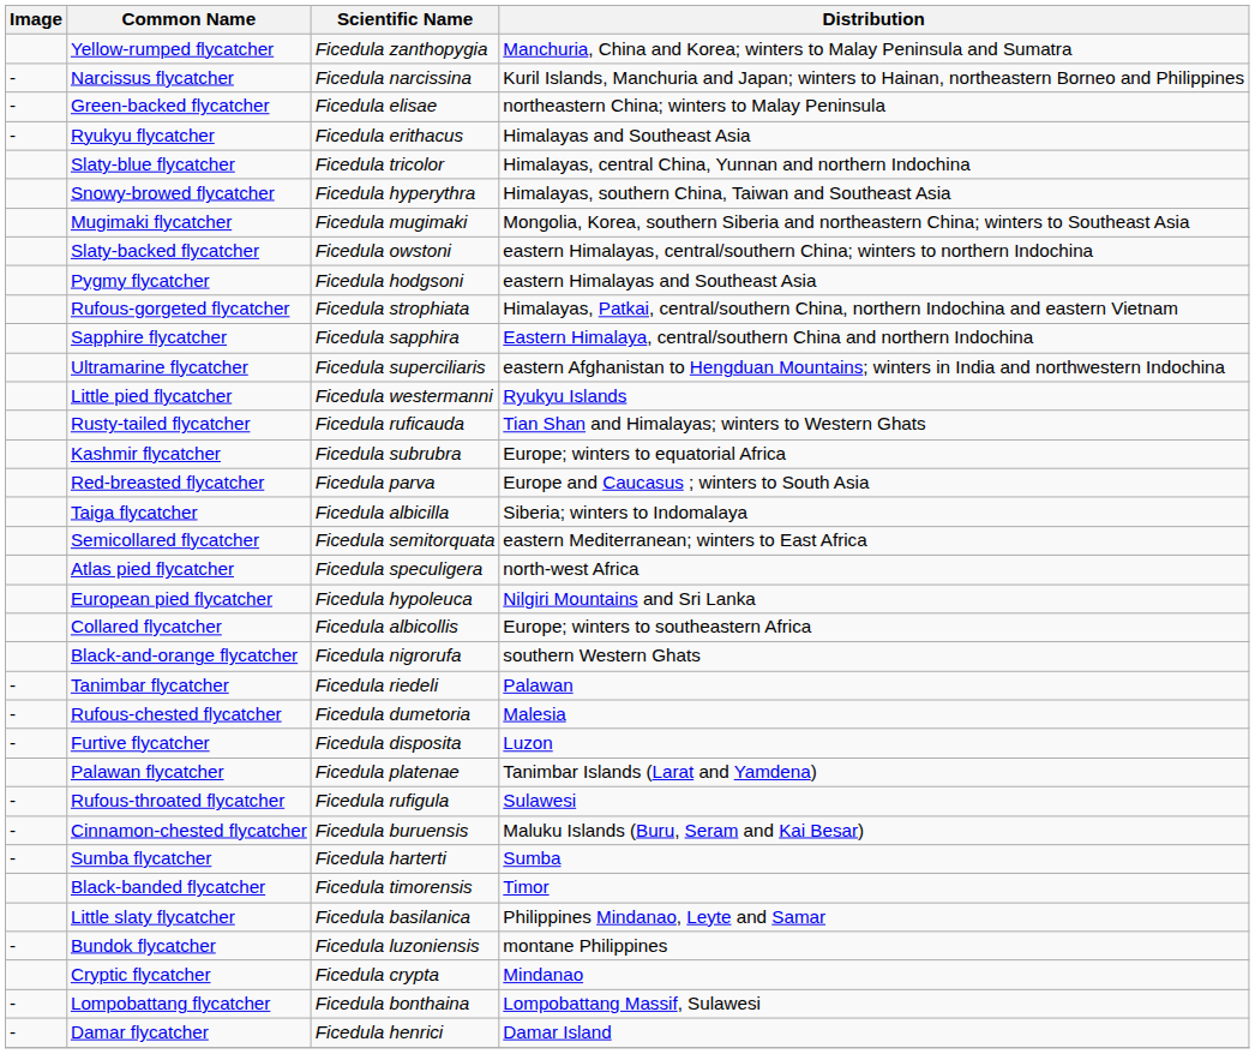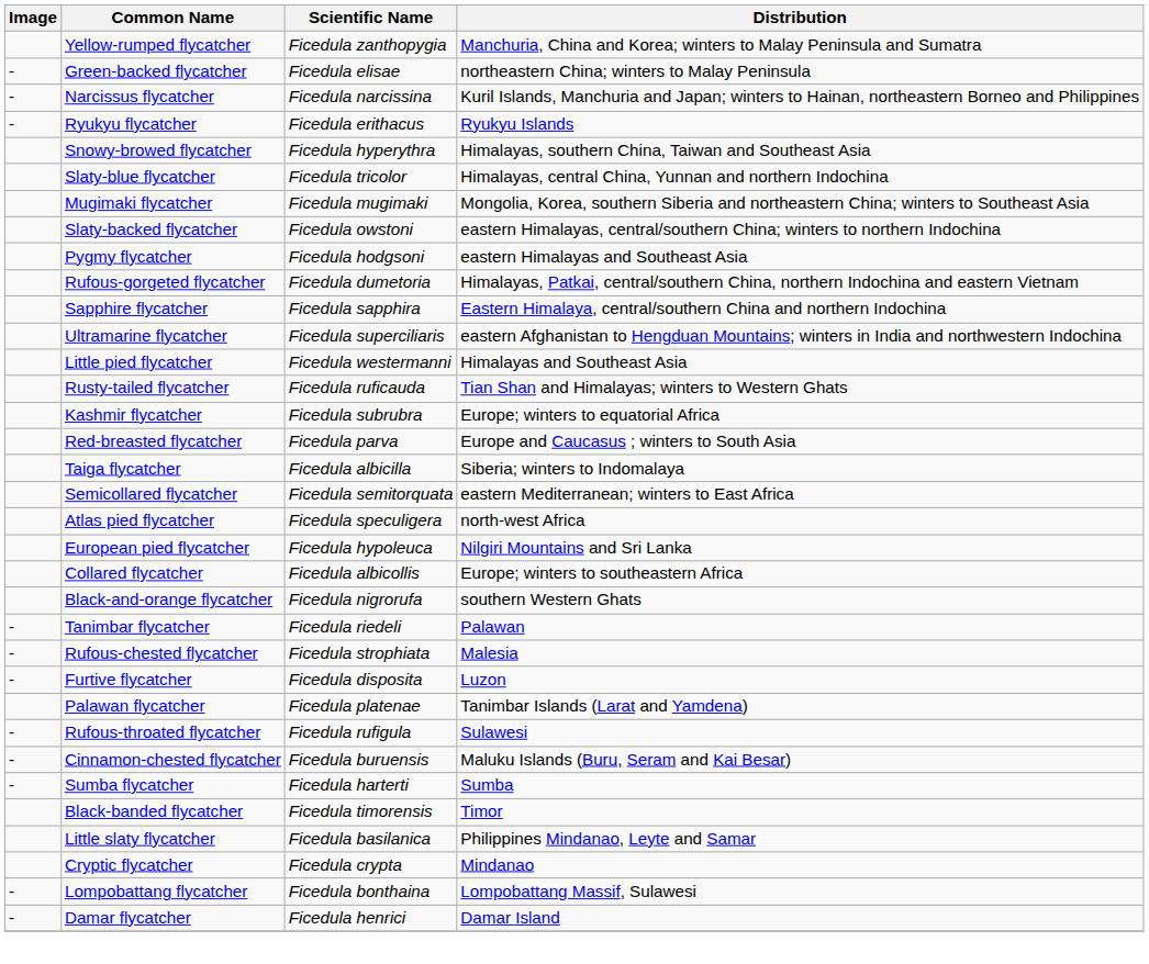 <table class="wikitable">
 <tr>
 <th>Image</th>
 <th>Common Name</th>
 <th>Scientific Name</th>
 <th>Distribution</th>
 </tr>
 <tr>
 <td></td>
 <td><a href='#'>Yellow-rumped flycatcher</a></td>
 <td><em>Ficedula zanthopygia</em></td>
 <td><a href='#'>Manchuria</a>, China and Korea; winters to Malay Peninsula and Sumatra</td>
 </tr>
 <tr>
 <td>-</td>
+<td><a href='#'>Green-backed flycatcher</a></td>
+<td><em>Ficedula elisae</em></td>
+<td>northeastern China; winters to Malay Peninsula</td>
+</tr>
+<tr>
+<td>-</td>
 <td><a href='#'>Narcissus flycatcher</a></td>
 <td><em>Ficedula narcissina</em></td>
 <td>Kuril Islands, Manchuria and Japan; winters to Hainan, northeastern Borneo and Philippines</td>
 </tr>
 <tr>
 <td>-</td>
-<td><a href='#'>Green-backed flycatcher</a></td>
-<td><em>Ficedula elisae</em></td>
-<td>northeastern China; winters to Malay Peninsula</td>
+<td><a href='#'>Ryukyu flycatcher</a></td>
+<td><em>Ficedula erithacus</em></td>
+<td><a href='#'>Ryukyu Islands</a></td>
 </tr>
 <tr>
-<td>-</td>
-<td><a href='#'>Ryukyu flycatcher</a></td>
-<td><em>Ficedula erithacus</em></td>
-<td>Himalayas and Southeast Asia</td>
+<td></td>
+<td><a href='#'>Snowy-browed flycatcher</a></td>
+<td><em>Ficedula hyperythra</em></td>
+<td>Himalayas, southern China, Taiwan and Southeast Asia</td>
 </tr>
 <tr>
 <td></td>
 <td><a href='#'>Slaty-blue flycatcher</a></td>
 <td><em>Ficedula tricolor</em></td>
 <td>Himalayas, central China, Yunnan and northern Indochina</td>
-</tr>
-<tr>
-<td></td>
-<td><a href='#'>Snowy-browed flycatcher</a></td>
-<td><em>Ficedula hyperythra</em></td>
-<td>Himalayas, southern China, Taiwan and Southeast Asia</td>
 </tr>
 <tr>
 <td></td>
 <td><a href='#'>Mugimaki flycatcher</a></td>
 <td><em>Ficedula mugimaki</em></td>
 <td>Mongolia, Korea, southern Siberia and northeastern China; winters to Southeast Asia</td>
 </tr>
 <tr>
 <td></td>
 <td><a href='#'>Slaty-backed flycatcher</a></td>
 <td><em>Ficedula owstoni</em></td>
 <td>eastern Himalayas, central/southern China; winters to northern Indochina</td>
 </tr>
 <tr>
 <td></td>
 <td><a href='#'>Pygmy flycatcher</a></td>
 <td><em>Ficedula hodgsoni</em></td>
 <td>eastern Himalayas and Southeast Asia</td>
 </tr>
 <tr>
 <td></td>
 <td><a href='#'>Rufous-gorgeted flycatcher</a></td>
-<td><em>Ficedula strophiata</em></td>
+<td><em>Ficedula dumetoria</em></td>
 <td>Himalayas, <a href='#'>Patkai</a>, central/southern China, northern Indochina and eastern Vietnam</td>
 </tr>
 <tr>
 <td></td>
 <td><a href='#'>Sapphire flycatcher</a></td>
 <td><em>Ficedula sapphira</em></td>
 <td><a href='#'>Eastern Himalaya</a>, central/southern China and northern Indochina</td>
 </tr>
 <tr>
 <td></td>
 <td><a href='#'>Ultramarine flycatcher</a></td>
 <td><em>Ficedula superciliaris</em></td>
 <td>eastern Afghanistan to <a href='#'>Hengduan Mountains</a>; winters in India and northwestern Indochina</td>
 </tr>
 <tr>
 <td></td>
 <td><a href='#'>Little pied flycatcher</a></td>
 <td><em>Ficedula westermanni</em></td>
-<td><a href='#'>Ryukyu Islands</a></td>
+<td>Himalayas and Southeast Asia</td>
 </tr>
 <tr>
 <td></td>
 <td><a href='#'>Rusty-tailed flycatcher</a></td>
 <td><em>Ficedula ruficauda</em></td>
 <td><a href='#'>Tian Shan</a> and Himalayas; winters to Western Ghats</td>
 </tr>
 <tr>
 <td></td>
 <td><a href='#'>Kashmir flycatcher</a></td>
 <td><em>Ficedula subrubra</em></td>
 <td>Europe; winters to equatorial Africa</td>
 </tr>
 <tr>
 <td></td>
 <td><a href='#'>Red-breasted flycatcher</a></td>
 <td><em>Ficedula parva</em></td>
 <td>Europe and <a href='#'>Caucasus</a> ; winters to South Asia</td>
 </tr>
 <tr>
 <td></td>
 <td><a href='#'>Taiga flycatcher</a></td>
 <td><em>Ficedula albicilla</em></td>
 <td>Siberia; winters to Indomalaya</td>
 </tr>
 <tr>
 <td></td>
 <td><a href='#'>Semicollared flycatcher</a></td>
 <td><em>Ficedula semitorquata</em></td>
 <td>eastern Mediterranean; winters to East Africa</td>
 </tr>
 <tr>
 <td></td>
 <td><a href='#'>Atlas pied flycatcher</a></td>
 <td><em>Ficedula speculigera</em></td>
 <td>north-west Africa</td>
 </tr>
 <tr>
 <td></td>
 <td><a href='#'>European pied flycatcher</a></td>
 <td><em>Ficedula hypoleuca</em></td>
 <td><a href='#'>Nilgiri Mountains</a> and Sri Lanka</td>
 </tr>
 <tr>
 <td></td>
 <td><a href='#'>Collared flycatcher</a></td>
 <td><em>Ficedula albicollis</em></td>
 <td>Europe; winters to southeastern Africa</td>
 </tr>
 <tr>
 <td></td>
 <td><a href='#'>Black-and-orange flycatcher</a></td>
 <td><em>Ficedula nigrorufa</em></td>
 <td>southern Western Ghats</td>
 </tr>
 <tr>
 <td>-</td>
 <td><a href='#'>Tanimbar flycatcher</a></td>
 <td><em>Ficedula riedeli</em></td>
 <td><a href='#'>Palawan</a></td>
 </tr>
 <tr>
 <td>-</td>
 <td><a href='#'>Rufous-chested flycatcher</a></td>
-<td><em>Ficedula dumetoria</em></td>
+<td><em>Ficedula strophiata</em></td>
 <td><a href='#'>Malesia</a></td>
 </tr>
 <tr>
 <td>-</td>
 <td><a href='#'>Furtive flycatcher</a></td>
 <td><em>Ficedula disposita</em></td>
 <td><a href='#'>Luzon</a></td>
 </tr>
 <tr>
 <td></td>
 <td><a href='#'>Palawan flycatcher</a></td>
 <td><em>Ficedula platenae</em></td>
 <td>Tanimbar Islands (<a href='#'>Larat</a> and <a href='#'>Yamdena</a>)</td>
 </tr>
 <tr>
 <td>-</td>
 <td><a href='#'>Rufous-throated flycatcher</a></td>
 <td><em>Ficedula rufigula</em></td>
 <td><a href='#'>Sulawesi</a></td>
 </tr>
 <tr>
 <td>-</td>
 <td><a href='#'>Cinnamon-chested flycatcher</a></td>
 <td><em>Ficedula buruensis</em></td>
 <td>Maluku Islands (<a href='#'>Buru</a>, <a href='#'>Seram</a> and <a href='#'>Kai Besar</a>)</td>
 </tr>
 <tr>
 <td>-</td>
 <td><a href='#'>Sumba flycatcher</a></td>
 <td><em>Ficedula harterti</em></td>
 <td><a href='#'>Sumba</a></td>
 </tr>
 <tr>
 <td></td>
 <td><a href='#'>Black-banded flycatcher</a></td>
 <td><em>Ficedula timorensis</em></td>
 <td><a href='#'>Timor</a></td>
 </tr>
 <tr>
 <td></td>
 <td><a href='#'>Little slaty flycatcher</a></td>
 <td><em>Ficedula basilanica</em></td>
 <td>Philippines <a href='#'>Mindanao</a>, <a href='#'>Leyte</a> and <a href='#'>Samar</a></td>
 </tr>
 <tr>
-<td>-</td>
-<td><a href='#'>Bundok flycatcher</a></td>
-<td><em>Ficedula luzoniensis</em></td>
-<td>montane Philippines</td>
-</tr>
-<tr>
 <td></td>
 <td><a href='#'>Cryptic flycatcher</a></td>
 <td><em>Ficedula crypta</em></td>
 <td><a href='#'>Mindanao</a></td>
 </tr>
 <tr>
 <td>-</td>
 <td><a href='#'>Lompobattang flycatcher</a></td>
 <td><em>Ficedula bonthaina</em></td>
 <td><a href='#'>Lompobattang Massif</a>, Sulawesi</td>
 </tr>
 <tr>
 <td>-</td>
 <td><a href='#'>Damar flycatcher</a></td>
 <td><em>Ficedula henrici</em></td>
 <td><a href='#'>Damar Island</a></td>
 </tr>
 <tr>
 </tr>
 </table>
